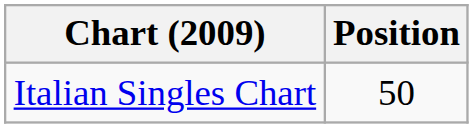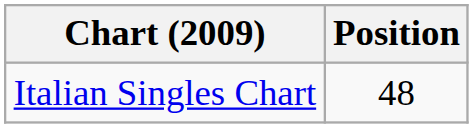 <table class="wikitable sortable">
 <tr>
 <th>Chart (2009)</th>
 <th>Position</th>
 </tr>
 <tr>
 <td><a href='#'>Italian Singles Chart</a></td>
-<td style="text-align:center;">50</td>
+<td style="text-align:center;">48</td>
 </tr>
 </table>
